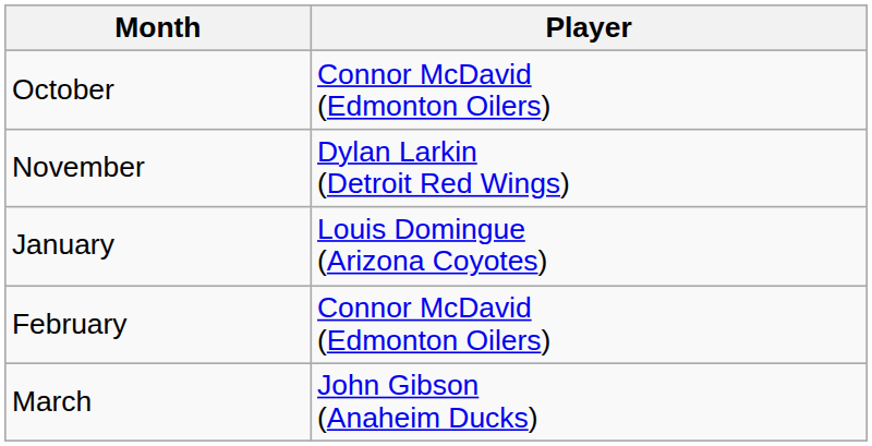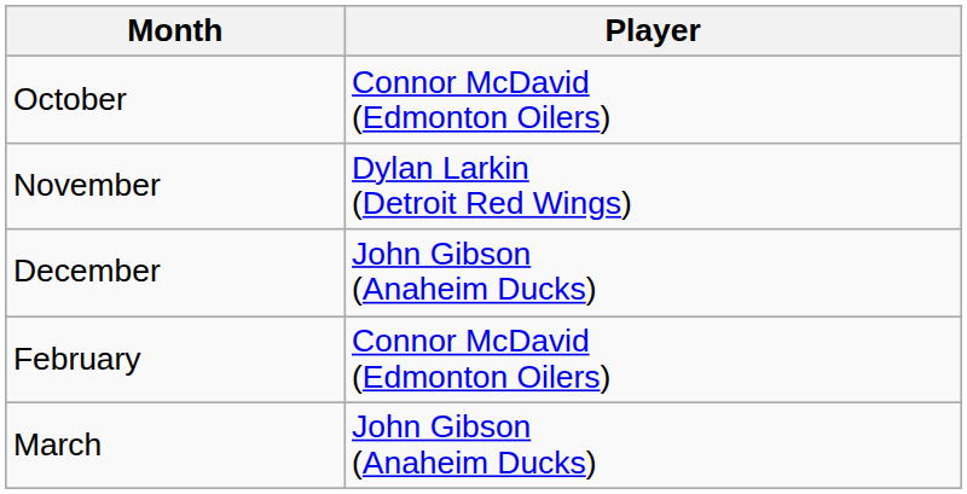 <table class="wikitable" style="width: 30em;">
 <tr style="text-align:center;">
 <th>Month</th>
 <th>Player</th>
 </tr>
 <tr>
 <td>October</td>
 <td><a href='#'>Connor McDavid</a><br>(<a href='#'>Edmonton Oilers</a>)</td>
 </tr>
 <tr>
 <td>November</td>
 <td><a href='#'>Dylan Larkin</a><br>(<a href='#'>Detroit Red Wings</a>)</td>
 </tr>
 <tr>
-<td>January</td>
-<td><a href='#'>Louis Domingue</a><br>(<a href='#'>Arizona Coyotes</a>)</td>
+<td>December</td>
+<td><a href='#'>John Gibson</a><br>(<a href='#'>Anaheim Ducks</a>)</td>
 </tr>
 <tr>
 <td>February</td>
 <td><a href='#'>Connor McDavid</a><br>(<a href='#'>Edmonton Oilers</a>)</td>
 </tr>
 <tr>
 <td>March</td>
 <td><a href='#'>John Gibson</a><br>(<a href='#'>Anaheim Ducks</a>)</td>
 </tr>
 </table>
